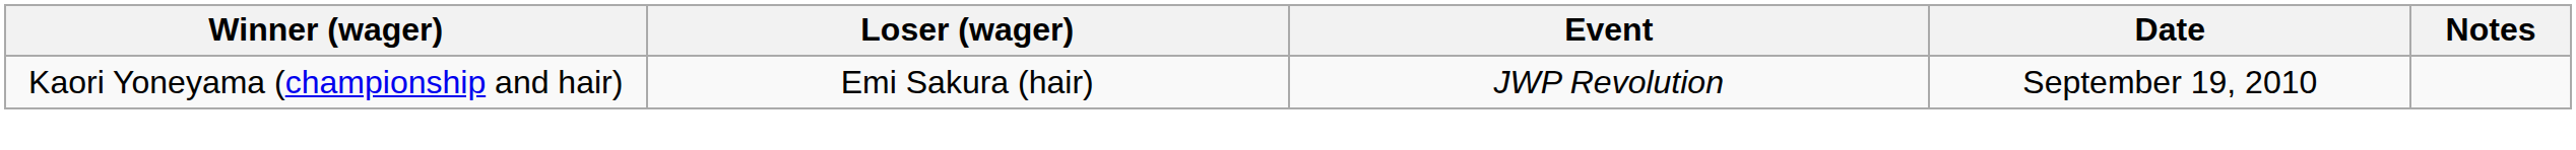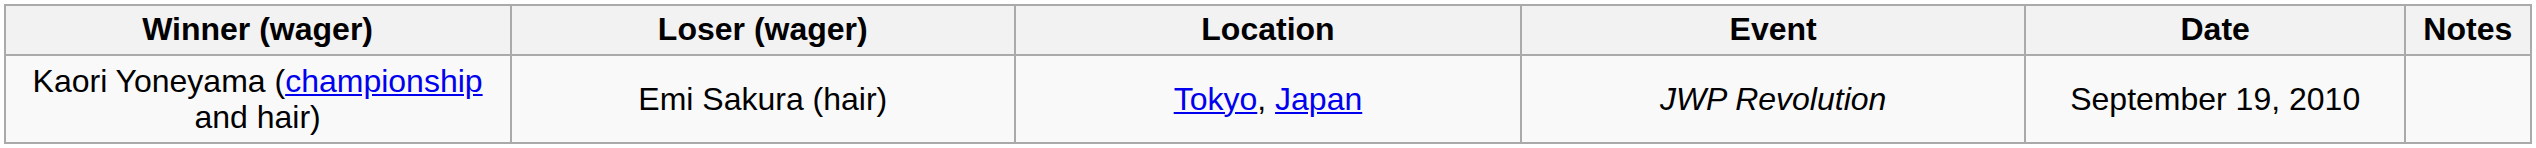 <table class="wikitable sortable" width=100% style="text-align: center">
 <tr>
 <th width=20% scope="col">Winner (wager)</th>
 <th width=20% scope="col">Loser (wager)</th>
+<th width=20% scope="col">Location</th>
 <th width=20% scope="col">Event</th>
 <th width=15% scope="col">Date</th>
 <th class="unsortable" width=5% scope="col">Notes</th>
 </tr>
 <tr>
 <td>Kaori Yoneyama (<a href='#'>championship</a> and hair)</td>
 <td>Emi Sakura (hair)</td>
+<td><a href='#'>Tokyo</a>, <a href='#'>Japan</a></td>
 <td><em>JWP Revolution</em></td>
 <td>September 19, 2010</td>
 <td></td>
 </tr>
 </table>
